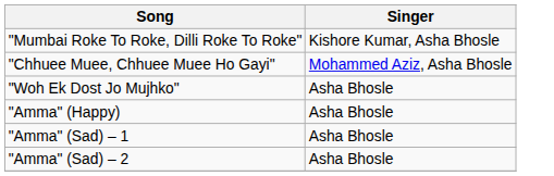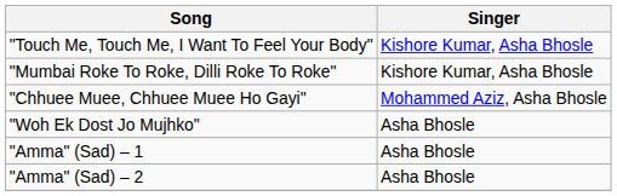 <table class="wikitable" style="font-size:95%;">
 <tr>
 <th>Song</th>
 <th>Singer</th>
+</tr>
+<tr>
+<td>"Touch Me, Touch Me, I Want To Feel Your Body"</td>
+<td><a href='#'>Kishore Kumar</a>, <a href='#'>Asha Bhosle</a></td>
 </tr>
 <tr>
 <td>"Mumbai Roke To Roke, Dilli Roke To Roke"</td>
 <td>Kishore Kumar, Asha Bhosle</td>
 </tr>
 <tr>
 <td>"Chhuee Muee, Chhuee Muee Ho Gayi"</td>
 <td><a href='#'>Mohammed Aziz</a>, Asha Bhosle</td>
 </tr>
 <tr>
 <td>"Woh Ek Dost Jo Mujhko"</td>
 <td>Asha Bhosle</td>
 </tr>
 <tr>
-<td>"Amma" (Happy)</td>
-<td>Asha Bhosle</td>
-</tr>
-<tr>
 <td>"Amma" (Sad) – 1</td>
 <td>Asha Bhosle</td>
 </tr>
 <tr>
 <td>"Amma" (Sad) – 2</td>
 <td>Asha Bhosle</td>
 </tr>
 <tr>
 </tr>
 </table>
